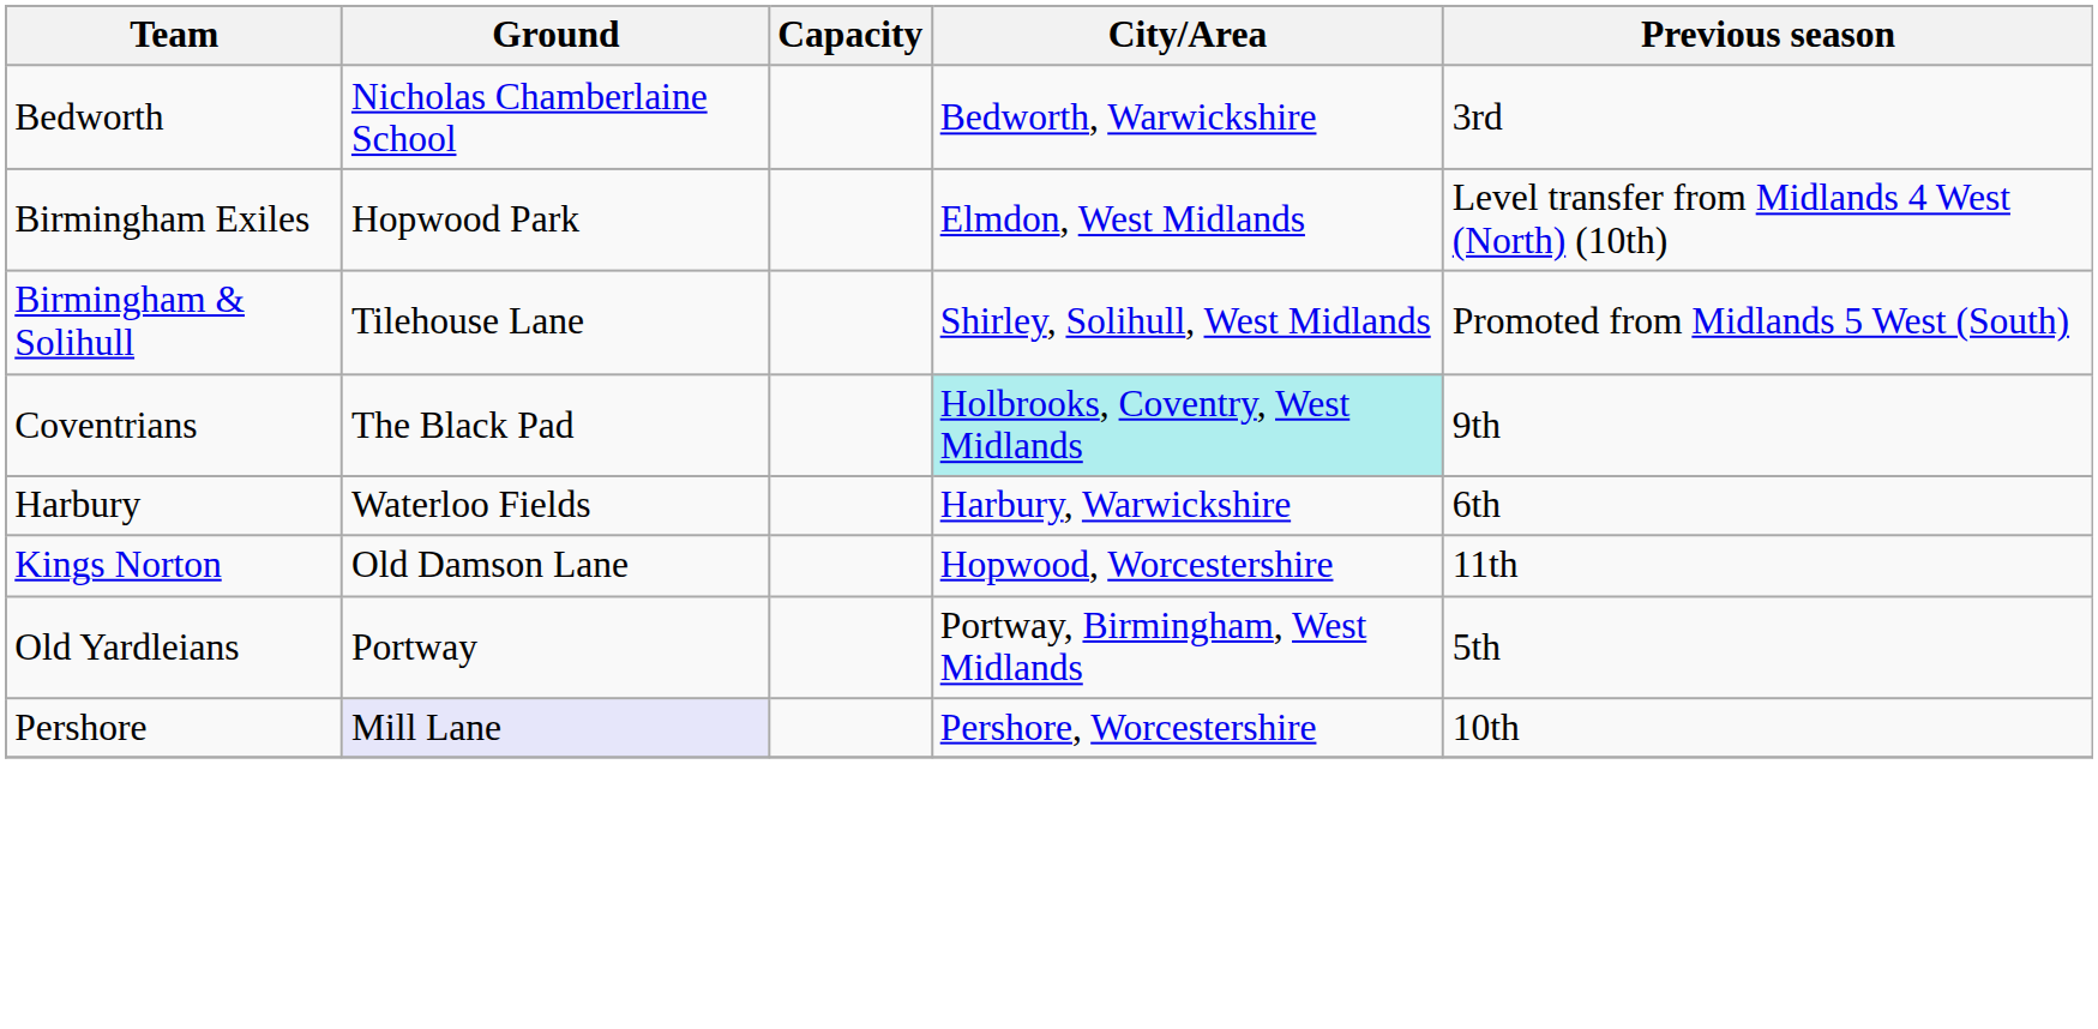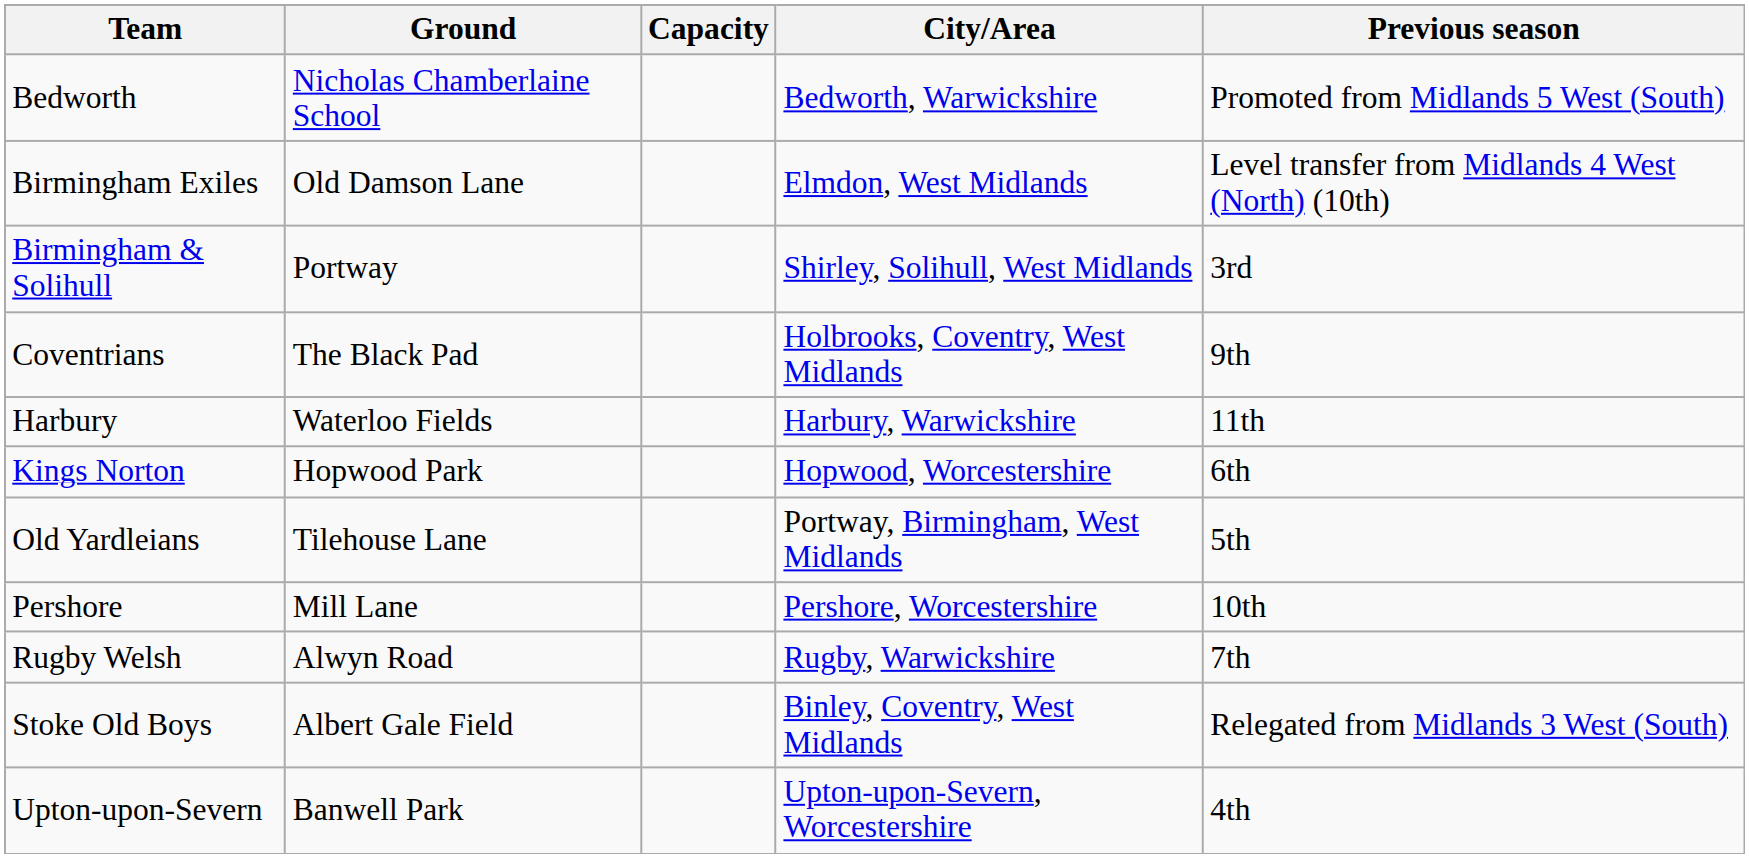 <table class="wikitable sortable" width=100%>
 <tr>
 <th>Team</th>
 <th>Ground</th>
 <th>Capacity</th>
 <th>City/Area</th>
 <th>Previous season</th>
 </tr>
 <tr>
 <td>Bedworth</td>
 <td><a href='#'>Nicholas Chamberlaine School</a></td>
 <td></td>
 <td><a href='#'>Bedworth</a>, <a href='#'>Warwickshire</a></td>
-<td>3rd</td>
+<td>Promoted from <a href='#'>Midlands 5 West (South)</a></td>
 </tr>
 <tr>
 <td>Birmingham Exiles</td>
-<td>Hopwood Park</td>
+<td>Old Damson Lane</td>
 <td></td>
 <td><a href='#'>Elmdon</a>, <a href='#'>West Midlands</a></td>
 <td>Level  transfer from <a href='#'>Midlands 4 West (North)</a> (10th)</td>
 </tr>
 <tr>
 <td><a href='#'>Birmingham & Solihull</a></td>
-<td>Tilehouse Lane</td>
+<td>Portway</td>
 <td></td>
 <td><a href='#'>Shirley</a>, <a href='#'>Solihull</a>, <a href='#'>West Midlands</a></td>
-<td>Promoted from <a href='#'>Midlands 5 West (South)</a></td>
+<td>3rd</td>
 </tr>
 <tr>
 <td>Coventrians</td>
 <td>The Black Pad</td>
 <td></td>
-<td style="background: paleturquoise;"><a href='#'>Holbrooks</a>, <a href='#'>Coventry</a>, <a href='#'>West Midlands</a></td>
+<td><a href='#'>Holbrooks</a>, <a href='#'>Coventry</a>, <a href='#'>West Midlands</a></td>
 <td>9th</td>
 </tr>
 <tr>
 <td>Harbury</td>
 <td>Waterloo Fields</td>
 <td></td>
 <td><a href='#'>Harbury</a>, <a href='#'>Warwickshire</a></td>
+<td>11th</td>
+</tr>
+<tr>
+<td><a href='#'>Kings Norton</a></td>
+<td>Hopwood Park</td>
+<td></td>
+<td><a href='#'>Hopwood</a>, <a href='#'>Worcestershire</a></td>
 <td>6th</td>
 </tr>
 <tr>
-<td><a href='#'>Kings Norton</a></td>
-<td>Old Damson Lane</td>
-<td></td>
-<td><a href='#'>Hopwood</a>, <a href='#'>Worcestershire</a></td>
-<td>11th</td>
-</tr>
-<tr>
 <td>Old Yardleians</td>
-<td>Portway</td>
+<td>Tilehouse Lane</td>
 <td></td>
 <td>Portway, <a href='#'>Birmingham</a>, <a href='#'>West Midlands</a></td>
 <td>5th</td>
 </tr>
 <tr>
 <td>Pershore</td>
-<td style="background: lavender;">Mill Lane</td>
+<td>Mill Lane</td>
 <td></td>
 <td><a href='#'>Pershore</a>, <a href='#'>Worcestershire</a></td>
 <td>10th</td>
 </tr>
 <tr>
+<td>Rugby Welsh</td>
+<td>Alwyn Road</td>
+<td></td>
+<td><a href='#'>Rugby</a>, <a href='#'>Warwickshire</a></td>
+<td>7th</td>
+</tr>
+<tr>
+<td>Stoke Old Boys</td>
+<td>Albert Gale Field</td>
+<td></td>
+<td><a href='#'>Binley</a>, <a href='#'>Coventry</a>, <a href='#'>West Midlands</a></td>
+<td>Relegated from <a href='#'>Midlands 3 West (South)</a></td>
+</tr>
+<tr>
+<td>Upton-upon-Severn</td>
+<td>Banwell Park</td>
+<td></td>
+<td><a href='#'>Upton-upon-Severn</a>, <a href='#'>Worcestershire</a></td>
+<td>4th</td>
+</tr>
+<tr>
 </tr>
 </table>
